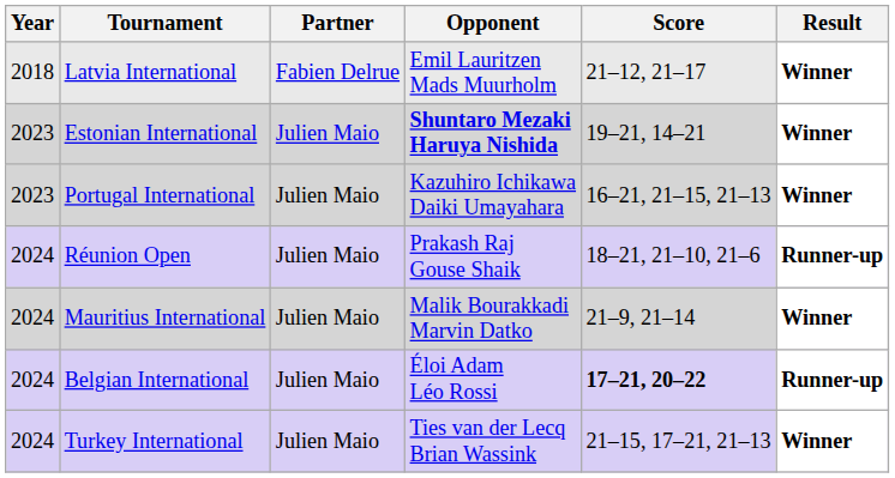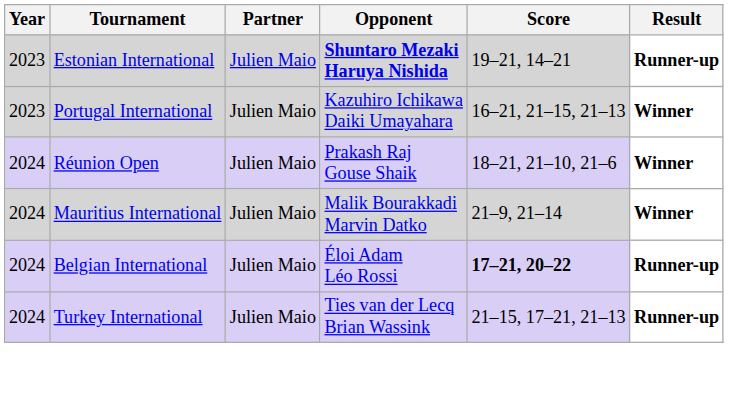 <table class="sortable wikitable" style="font-size: 90%;">
 <tr>
 <th>Year</th>
 <th>Tournament</th>
 <th>Partner</th>
 <th>Opponent</th>
 <th>Score</th>
 <th>Result</th>
 </tr>
-<tr style="background:#E9E9E9">
-<td align="center">2018</td>
-<td align="left"><a href='#'>Latvia International</a></td>
-<td align="left"> <a href='#'>Fabien Delrue</a></td>
-<td align="left"> <a href='#'>Emil Lauritzen</a><br> <a href='#'>Mads Muurholm</a></td>
-<td align="left">21–12, 21–17</td>
-<td style="text-align:left; background:white"> <strong>Winner</strong></td>
-</tr>
 <tr style="background:#D5D5D5">
 <td align="center">2023</td>
 <td align="left"><a href='#'>Estonian International</a></td>
 <td align="left"> <a href='#'>Julien Maio</a></td>
 <td align="left"><strong> <a href='#'>Shuntaro Mezaki</a><br> <a href='#'>Haruya Nishida</a></strong></td>
 <td align="left">19–21, 14–21</td>
-<td style="text-align:left; background:white"> <strong>Winner</strong></td>
+<td style="text-align:left; background:white"> <strong>Runner-up</strong></td>
 </tr>
 <tr style="background:#D5D5D5">
 <td align="center">2023</td>
 <td align="left"><a href='#'>Portugal International</a></td>
 <td align="left"> Julien Maio</td>
 <td align="left"> <a href='#'>Kazuhiro Ichikawa</a><br> <a href='#'>Daiki Umayahara</a></td>
 <td align="left">16–21, 21–15, 21–13</td>
 <td style="text-align:left; background:white"> <strong>Winner</strong></td>
 </tr>
 <tr style="background:#D8CEF6">
 <td align="center">2024</td>
 <td align="left"><a href='#'>Réunion Open</a></td>
 <td align="left"> Julien Maio</td>
 <td align="left"> <a href='#'>Prakash Raj</a><br> <a href='#'>Gouse Shaik</a></td>
 <td align="left">18–21, 21–10, 21–6</td>
-<td style="text-align:left; background:white"> <strong>Runner-up</strong></td>
+<td style="text-align:left; background:white"> <strong>Winner</strong></td>
 </tr>
 <tr style="background:#D5D5D5">
 <td align="center">2024</td>
 <td align="left"><a href='#'>Mauritius International</a></td>
 <td align="left"> Julien Maio</td>
 <td align="left"> <a href='#'>Malik Bourakkadi</a><br> <a href='#'>Marvin Datko</a></td>
 <td align="left">21–9, 21–14</td>
 <td style="text-align:left; background:white"> <strong>Winner</strong></td>
 </tr>
 <tr style="background:#D8CEF6">
 <td align="center">2024</td>
 <td align="left"><a href='#'>Belgian International</a></td>
 <td align="left"> Julien Maio</td>
 <td align="left"> <a href='#'>Éloi Adam</a><br> <a href='#'>Léo Rossi</a></td>
 <td align="left"><strong>17–21, 20–22</strong></td>
 <td style="text-align:left; background:white"> <strong>Runner-up</strong></td>
 </tr>
 <tr style="background:#D8CEF6">
 <td align="center">2024</td>
 <td align="left"><a href='#'>Turkey International</a></td>
 <td align="left"> Julien Maio</td>
 <td align="left"> <a href='#'>Ties van der Lecq</a><br> <a href='#'>Brian Wassink</a></td>
 <td align="left">21–15, 17–21, 21–13</td>
-<td style="text-align:left; background:white"> <strong>Winner</strong></td>
+<td style="text-align:left; background:white"> <strong>Runner-up</strong></td>
 </tr>
 </table>
